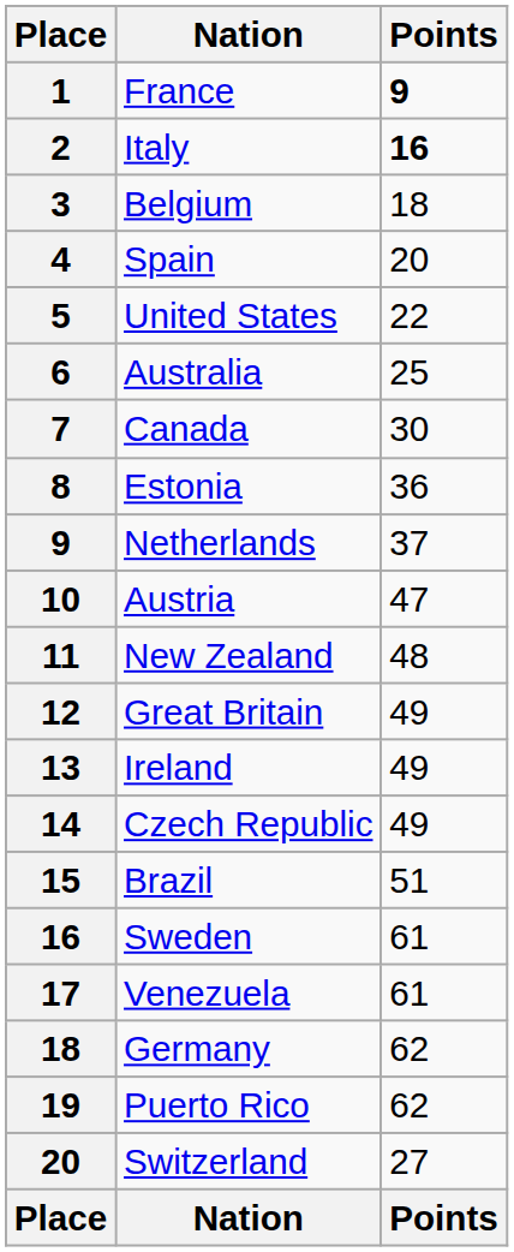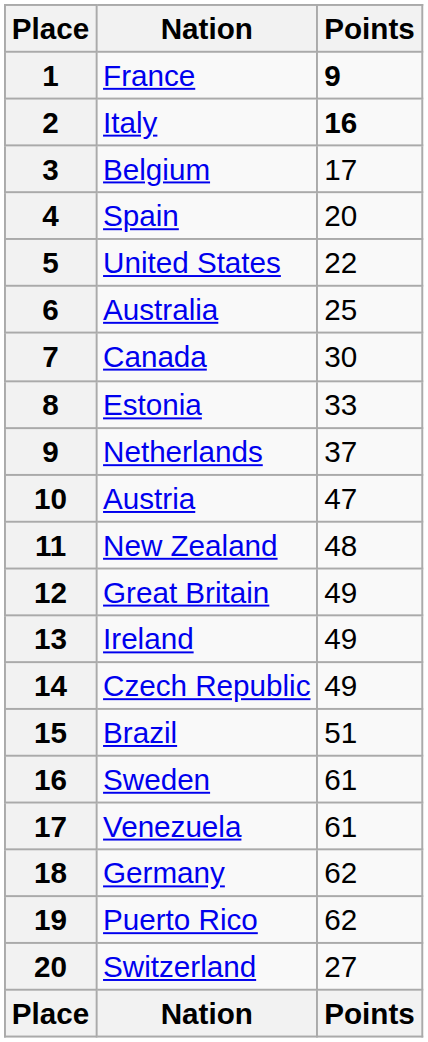 <table class="wikitable" style="font-size: 95%">
 <tr>
 <th>Place</th>
 <th>Nation</th>
 <th>Points</th>
 </tr>
 <tr>
 <th>1</th>
 <td> <a href='#'>France</a></td>
 <td><strong>9</strong></td>
 </tr>
 <tr>
 <th>2</th>
 <td> <a href='#'>Italy</a></td>
 <td><strong>16</strong></td>
 </tr>
 <tr>
 <th>3</th>
 <td> <a href='#'>Belgium</a></td>
-<td>18</td>
+<td>17</td>
 </tr>
 <tr>
 <th>4</th>
 <td> <a href='#'>Spain</a></td>
 <td>20</td>
 </tr>
 <tr>
 <th>5</th>
 <td> <a href='#'>United States</a></td>
 <td>22</td>
 </tr>
 <tr>
 <th>6</th>
 <td> <a href='#'>Australia</a></td>
 <td>25</td>
 </tr>
 <tr>
 <th>7</th>
 <td> <a href='#'>Canada</a></td>
 <td>30</td>
 </tr>
 <tr>
 <th>8</th>
 <td> <a href='#'>Estonia</a></td>
-<td>36</td>
+<td>33</td>
 </tr>
 <tr>
 <th>9</th>
 <td> <a href='#'>Netherlands</a></td>
 <td>37</td>
 </tr>
 <tr>
 <th>10</th>
 <td> <a href='#'>Austria</a></td>
 <td>47</td>
 </tr>
 <tr>
 <th>11</th>
 <td> <a href='#'>New Zealand</a></td>
 <td>48</td>
 </tr>
 <tr>
 <th>12</th>
 <td> <a href='#'>Great Britain</a></td>
 <td>49</td>
 </tr>
 <tr>
 <th>13</th>
 <td> <a href='#'>Ireland</a></td>
 <td>49</td>
 </tr>
 <tr>
 <th>14</th>
 <td> <a href='#'>Czech Republic</a></td>
 <td>49</td>
 </tr>
 <tr>
 <th>15</th>
 <td> <a href='#'>Brazil</a></td>
 <td>51</td>
 </tr>
 <tr>
 <th>16</th>
 <td> <a href='#'>Sweden</a></td>
 <td>61</td>
 </tr>
 <tr>
 <th>17</th>
 <td> <a href='#'>Venezuela</a></td>
 <td>61</td>
 </tr>
 <tr>
 <th>18</th>
 <td> <a href='#'>Germany</a></td>
 <td>62</td>
 </tr>
 <tr>
 <th>19</th>
 <td> <a href='#'>Puerto Rico</a></td>
 <td>62</td>
 </tr>
 <tr>
 <th>20</th>
 <td> <a href='#'>Switzerland</a></td>
 <td>27</td>
 </tr>
 <tr>
 <th>Place</th>
 <th>Nation</th>
 <th>Points</th>
 </tr>
 </table>
